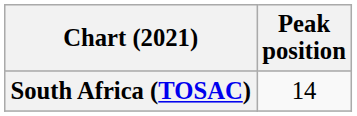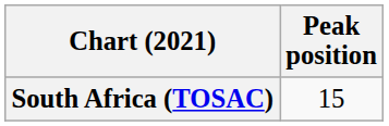 <table class="wikitable sortable plainrowheaders" style="text-align:center">
 <tr>
 <th scope="col">Chart (2021)</th>
 <th scope="col">Peak<br>position</th>
 </tr>
 <tr>
 <th scope="row">South Africa (<a href='#'>TOSAC</a>)</th>
-<td>14</td>
+<td>15</td>
 </tr>
 </table>
